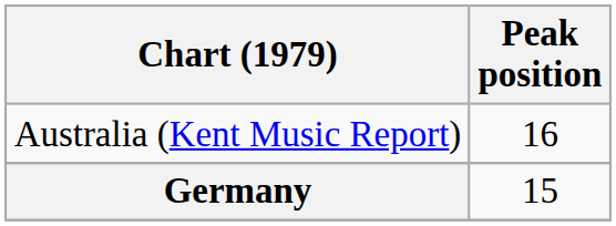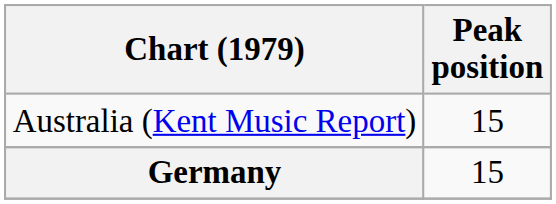 <table class="wikitable sortable plainrowheaders" style="text-align:center">
 <tr>
 <th scope="col">Chart (1979)</th>
 <th scope="col">Peak<br>position</th>
 </tr>
 <tr>
 <td>Australia (<a href='#'>Kent Music Report</a>)</td>
-<td style="text-align:center;">16</td>
+<td style="text-align:center;">15</td>
 </tr>
 <tr>
 </tr>
 <tr>
 <th scope="row">Germany</th>
 <td align="center">15</td>
 </tr>
 <tr>
 </tr>
 </table>
